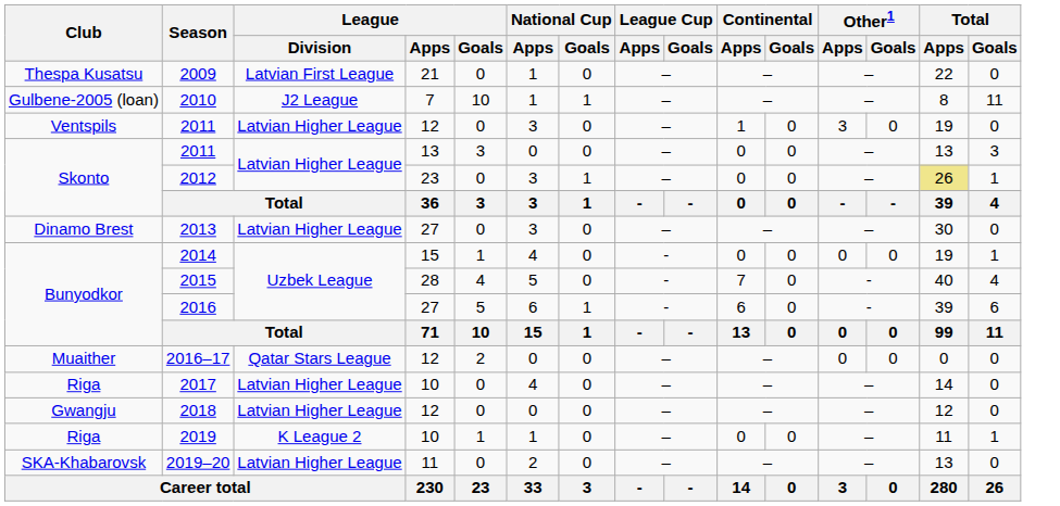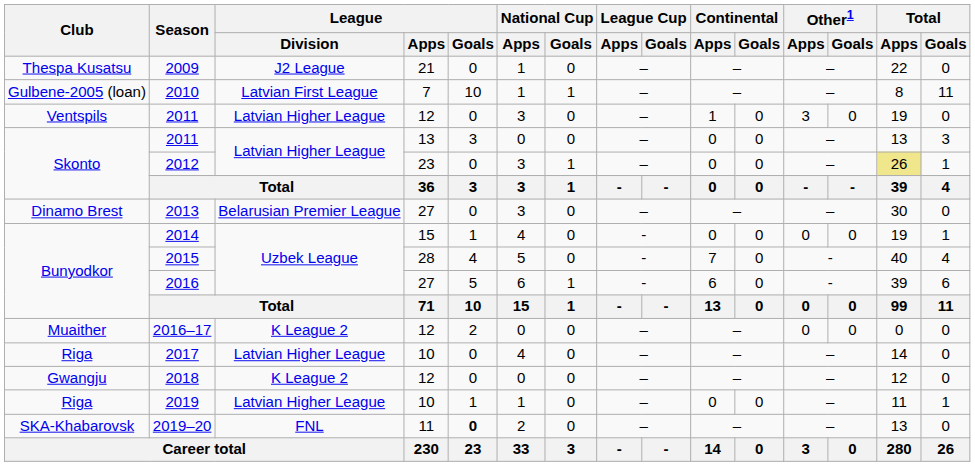 <table class="wikitable" style="text-align: center;">
 <tr>
 <th rowspan="2">Club</th>
 <th rowspan="2">Season</th>
 <th colspan="3">League</th>
 <th colspan="2">National Cup</th>
 <th colspan="2">League Cup</th>
 <th colspan="2">Continental</th>
 <th colspan="2">Other<sup><a href='#'>1</a></sup></th>
 <th colspan="2">Total</th>
 </tr>
 <tr>
 <th>Division</th>
 <th>Apps</th>
 <th>Goals</th>
 <th>Apps</th>
 <th>Goals</th>
 <th>Apps</th>
 <th>Goals</th>
 <th>Apps</th>
 <th>Goals</th>
 <th>Apps</th>
 <th>Goals</th>
 <th>Apps</th>
 <th>Goals</th>
 </tr>
 <tr>
 <td valign="center"><a href='#'>Thespa Kusatsu</a></td>
 <td><a href='#'>2009</a></td>
-<td><a href='#'>Latvian First League</a></td>
+<td><a href='#'>J2 League</a></td>
 <td>21</td>
 <td>0</td>
 <td>1</td>
 <td>0</td>
 <td colspan="2">–</td>
 <td colspan="2">–</td>
 <td colspan="2">–</td>
 <td>22</td>
 <td>0</td>
 </tr>
 <tr>
 <td valign="center"><a href='#'>Gulbene-2005</a> (loan)</td>
 <td><a href='#'>2010</a></td>
-<td><a href='#'>J2 League</a></td>
+<td><a href='#'>Latvian First League</a></td>
 <td>7</td>
 <td>10</td>
 <td>1</td>
 <td>1</td>
 <td colspan="2">–</td>
 <td colspan="2">–</td>
 <td colspan="2">–</td>
 <td>8</td>
 <td>11</td>
 </tr>
 <tr>
 <td valign="center"><a href='#'>Ventspils</a></td>
 <td><a href='#'>2011</a></td>
 <td><a href='#'>Latvian Higher League</a></td>
 <td>12</td>
 <td>0</td>
 <td>3</td>
 <td>0</td>
 <td colspan="2">–</td>
 <td>1</td>
 <td>0</td>
 <td>3</td>
 <td>0</td>
 <td>19</td>
 <td>0</td>
 </tr>
 <tr>
 <td rowspan="3" valign="center"><a href='#'>Skonto</a></td>
 <td><a href='#'>2011</a></td>
 <td rowspan="2" valign="center"><a href='#'>Latvian Higher League</a></td>
 <td>13</td>
 <td>3</td>
 <td>0</td>
 <td>0</td>
 <td colspan="2">–</td>
 <td>0</td>
 <td>0</td>
 <td colspan="2">–</td>
 <td>13</td>
 <td>3</td>
 </tr>
 <tr>
 <td><a href='#'>2012</a></td>
 <td>23</td>
 <td>0</td>
 <td>3</td>
 <td>1</td>
 <td colspan="2">–</td>
 <td>0</td>
 <td>0</td>
 <td colspan="2">–</td>
 <td style="background: khaki;">26</td>
 <td>1</td>
 </tr>
 <tr>
 <th colspan="2">Total</th>
 <th>36</th>
 <th>3</th>
 <th>3</th>
 <th>1</th>
 <th>-</th>
 <th>-</th>
 <th>0</th>
 <th>0</th>
 <th>-</th>
 <th>-</th>
 <th>39</th>
 <th>4</th>
 </tr>
 <tr>
 <td valign="center"><a href='#'>Dinamo Brest</a></td>
 <td><a href='#'>2013</a></td>
-<td><a href='#'>Latvian Higher League</a></td>
+<td><a href='#'>Belarusian Premier League</a></td>
 <td>27</td>
 <td>0</td>
 <td>3</td>
 <td>0</td>
 <td colspan="2">–</td>
 <td colspan="2">–</td>
 <td colspan="2">–</td>
 <td>30</td>
 <td>0</td>
 </tr>
 <tr>
 <td rowspan="4" valign="center"><a href='#'>Bunyodkor</a></td>
 <td><a href='#'>2014</a></td>
 <td rowspan="3" valign="center"><a href='#'>Uzbek League</a></td>
 <td>15</td>
 <td>1</td>
 <td>4</td>
 <td>0</td>
 <td colspan="2">-</td>
 <td>0</td>
 <td>0</td>
 <td>0</td>
 <td>0</td>
 <td>19</td>
 <td>1</td>
 </tr>
 <tr>
 <td><a href='#'>2015</a></td>
 <td>28</td>
 <td>4</td>
 <td>5</td>
 <td>0</td>
 <td colspan="2">-</td>
 <td>7</td>
 <td>0</td>
 <td colspan="2">-</td>
 <td>40</td>
 <td>4</td>
 </tr>
 <tr>
 <td><a href='#'>2016</a></td>
 <td>27</td>
 <td>5</td>
 <td>6</td>
 <td>1</td>
 <td colspan="2">-</td>
 <td>6</td>
 <td>0</td>
 <td colspan="2">-</td>
 <td>39</td>
 <td>6</td>
 </tr>
 <tr>
 <th colspan="2">Total</th>
 <th>71</th>
 <th>10</th>
 <th>15</th>
 <th>1</th>
 <th>-</th>
 <th>-</th>
 <th>13</th>
 <th>0</th>
 <th>0</th>
 <th>0</th>
 <th>99</th>
 <th>11</th>
 </tr>
 <tr>
 <td valign="center"><a href='#'>Muaither</a></td>
 <td><a href='#'>2016–17</a></td>
-<td><a href='#'>Qatar Stars League</a></td>
+<td><a href='#'>K League 2</a></td>
 <td>12</td>
 <td>2</td>
 <td>0</td>
 <td>0</td>
 <td colspan="2">–</td>
 <td colspan="2">–</td>
 <td>0</td>
 <td>0</td>
 <td>0</td>
 <td>0</td>
 </tr>
 <tr>
 <td valign="center"><a href='#'>Riga</a></td>
 <td><a href='#'>2017</a></td>
 <td><a href='#'>Latvian Higher League</a></td>
 <td>10</td>
 <td>0</td>
 <td>4</td>
 <td>0</td>
 <td colspan="2">–</td>
 <td colspan="2">–</td>
 <td colspan="2">–</td>
 <td>14</td>
 <td>0</td>
 </tr>
 <tr>
 <td valign="center"><a href='#'>Gwangju</a></td>
 <td><a href='#'>2018</a></td>
-<td><a href='#'>Latvian Higher League</a></td>
+<td><a href='#'>K League 2</a></td>
 <td>12</td>
 <td>0</td>
 <td>0</td>
 <td>0</td>
 <td colspan="2">–</td>
 <td colspan="2">–</td>
 <td colspan="2">–</td>
 <td>12</td>
 <td>0</td>
 </tr>
 <tr>
 <td valign="center"><a href='#'>Riga</a></td>
 <td><a href='#'>2019</a></td>
-<td><a href='#'>K League 2</a></td>
+<td><a href='#'>Latvian Higher League</a></td>
 <td>10</td>
 <td>1</td>
 <td>1</td>
 <td>0</td>
 <td colspan="2">–</td>
 <td>0</td>
 <td>0</td>
 <td colspan="2">–</td>
 <td>11</td>
 <td>1</td>
 </tr>
 <tr>
 <td valign="center"><a href='#'>SKA-Khabarovsk</a></td>
 <td><a href='#'>2019–20</a></td>
-<td><a href='#'>Latvian Higher League</a></td>
+<td><a href='#'>FNL</a></td>
 <td>11</td>
-<td>0</td>
+<td><strong>0</strong></td>
 <td>2</td>
 <td>0</td>
 <td colspan="2">–</td>
 <td colspan="2">–</td>
 <td colspan="2">–</td>
 <td>13</td>
 <td>0</td>
 </tr>
 <tr>
 <th colspan="3">Career total</th>
 <th>230</th>
 <th>23</th>
 <th>33</th>
 <th>3</th>
 <th>-</th>
 <th>-</th>
 <th>14</th>
 <th>0</th>
 <th>3</th>
 <th>0</th>
 <th>280</th>
 <th>26</th>
 </tr>
 </table>
